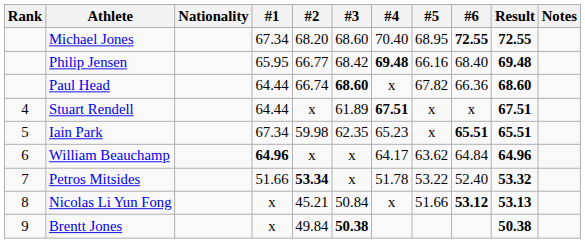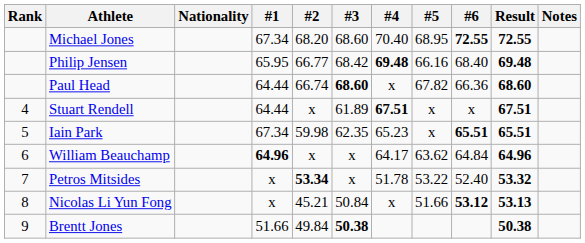 <table class="wikitable sortable" style="text-align:center">
 <tr>
 <th>Rank</th>
 <th>Athlete</th>
 <th>Nationality</th>
 <th>#1</th>
 <th>#2</th>
 <th>#3</th>
 <th>#4</th>
 <th>#5</th>
 <th>#6</th>
 <th>Result</th>
 <th>Notes</th>
 </tr>
 <tr>
 <td></td>
 <td align="left"><a href='#'>Michael Jones</a></td>
 <td align=left></td>
 <td>67.34</td>
 <td>68.20</td>
 <td>68.60</td>
 <td>70.40</td>
 <td>68.95</td>
 <td><strong>72.55</strong></td>
 <td><strong>72.55</strong></td>
 <td></td>
 </tr>
 <tr>
 <td></td>
 <td align="left"><a href='#'>Philip Jensen</a></td>
 <td align=left></td>
 <td>65.95</td>
 <td>66.77</td>
 <td>68.42</td>
 <td><strong>69.48</strong></td>
 <td>66.16</td>
 <td>68.40</td>
 <td><strong>69.48</strong></td>
 <td></td>
 </tr>
 <tr>
 <td></td>
 <td align="left"><a href='#'>Paul Head</a></td>
 <td align=left></td>
 <td>64.44</td>
 <td>66.74</td>
 <td><strong>68.60</strong></td>
 <td>x</td>
 <td>67.82</td>
 <td>66.36</td>
 <td><strong>68.60</strong></td>
 <td></td>
 </tr>
 <tr>
 <td>4</td>
 <td align="left"><a href='#'>Stuart Rendell</a></td>
 <td align=left></td>
 <td>64.44</td>
 <td>x</td>
 <td>61.89</td>
 <td><strong>67.51</strong></td>
 <td>x</td>
 <td>x</td>
 <td><strong>67.51</strong></td>
 <td></td>
 </tr>
 <tr>
 <td>5</td>
 <td align="left"><a href='#'>Iain Park</a></td>
 <td align=left></td>
 <td>67.34</td>
 <td>59.98</td>
 <td>62.35</td>
 <td>65.23</td>
 <td>x</td>
 <td><strong>65.51</strong></td>
 <td><strong>65.51</strong></td>
 <td></td>
 </tr>
 <tr>
 <td>6</td>
 <td align="left"><a href='#'>William Beauchamp</a></td>
 <td align=left></td>
 <td><strong>64.96</strong></td>
 <td>x</td>
 <td>x</td>
 <td>64.17</td>
 <td>63.62</td>
 <td>64.84</td>
 <td><strong>64.96</strong></td>
 <td></td>
 </tr>
 <tr>
 <td>7</td>
 <td align="left"><a href='#'>Petros Mitsides</a></td>
 <td align=left></td>
-<td>51.66</td>
+<td>x</td>
 <td><strong>53.34</strong></td>
 <td>x</td>
 <td>51.78</td>
 <td>53.22</td>
 <td>52.40</td>
 <td><strong>53.32</strong></td>
 <td></td>
 </tr>
 <tr>
 <td>8</td>
 <td align="left"><a href='#'>Nicolas Li Yun Fong</a></td>
 <td align=left></td>
 <td>x</td>
 <td>45.21</td>
 <td>50.84</td>
 <td>x</td>
 <td>51.66</td>
 <td><strong>53.12</strong></td>
 <td><strong>53.13</strong></td>
 <td></td>
 </tr>
 <tr>
 <td>9</td>
 <td align="left"><a href='#'>Brentt Jones</a></td>
 <td align=left></td>
-<td>x</td>
+<td>51.66</td>
 <td>49.84</td>
 <td><strong>50.38</strong></td>
 <td></td>
 <td></td>
 <td></td>
 <td><strong>50.38</strong></td>
 <td></td>
 </tr>
 </table>
